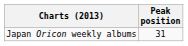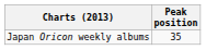 <table class="wikitable">
 <tr>
 <th>Charts (2013)</th>
 <th>Peak<br>position</th>
 </tr>
 <tr>
 <td>Japan <em>Oricon</em> weekly albums</td>
-<td align="center">31</td>
+<td align="center">35</td>
 </tr>
 </table>
